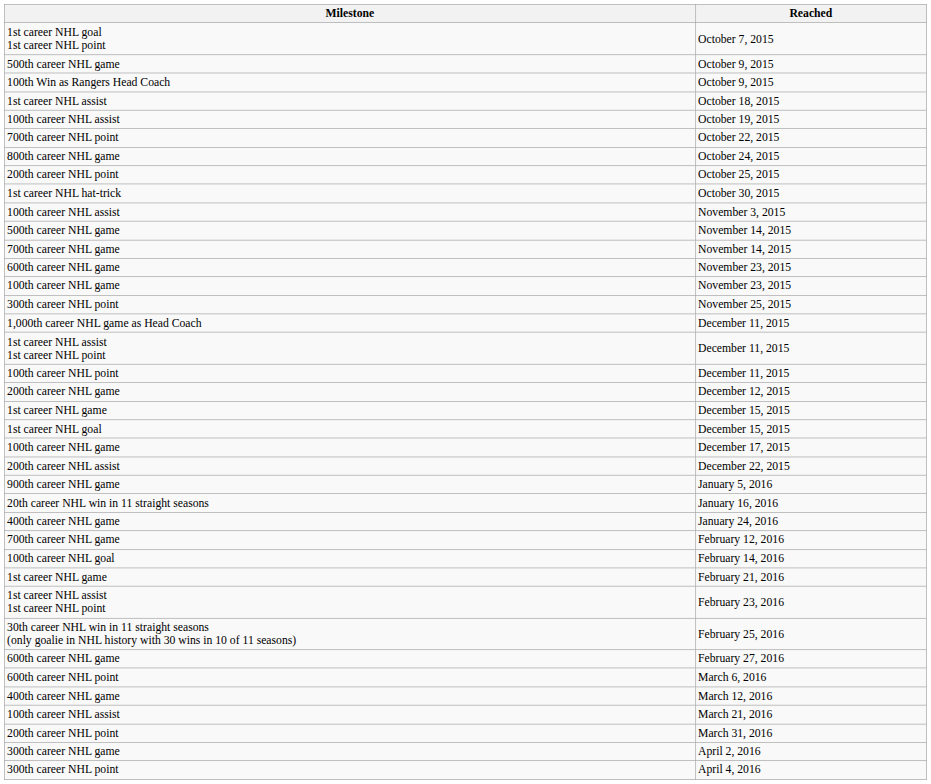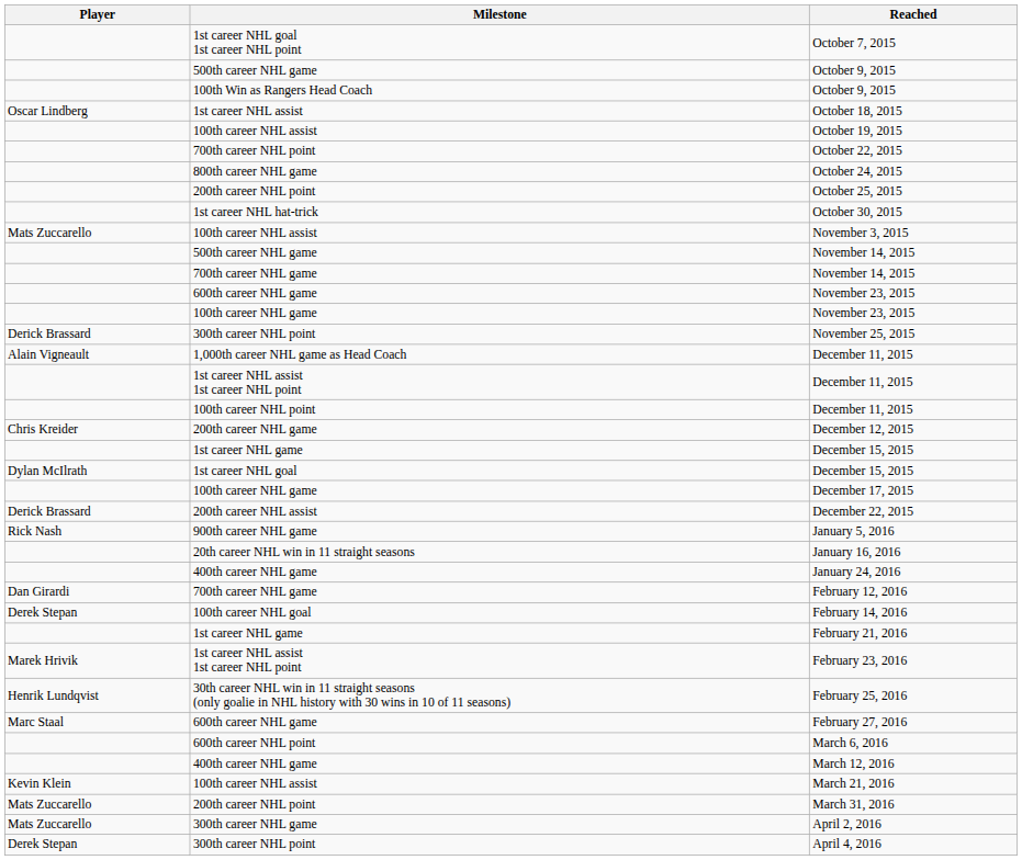 <table class="wikitable sortable" style="width:100%;">
 <tr align=center>
+<th>Player</th>
 <th>Milestone</th>
 <th>Reached</th>
 </tr>
 <tr>
+<td></td>
 <td>1st career NHL goal<br>1st career NHL point</td>
 <td>October 7, 2015</td>
 </tr>
 <tr>
+<td></td>
 <td>500th career NHL game</td>
 <td>October 9, 2015</td>
 </tr>
 <tr>
+<td></td>
 <td>100th Win as Rangers Head Coach</td>
 <td>October 9, 2015</td>
 </tr>
 <tr>
+<td>Oscar Lindberg</td>
 <td>1st career NHL assist</td>
 <td>October 18, 2015</td>
 </tr>
 <tr>
+<td></td>
 <td>100th career NHL assist</td>
 <td>October 19, 2015</td>
 </tr>
 <tr>
+<td></td>
 <td>700th career NHL point</td>
 <td>October 22, 2015</td>
 </tr>
 <tr>
+<td></td>
 <td>800th career NHL game</td>
 <td>October 24, 2015</td>
 </tr>
 <tr>
+<td></td>
 <td>200th career NHL point</td>
 <td>October 25, 2015</td>
 </tr>
 <tr>
+<td></td>
 <td>1st career NHL hat-trick</td>
 <td>October 30, 2015</td>
 </tr>
 <tr>
+<td>Mats Zuccarello</td>
 <td>100th career NHL assist</td>
 <td>November 3, 2015</td>
 </tr>
 <tr>
+<td></td>
 <td>500th career NHL game</td>
 <td>November 14, 2015</td>
 </tr>
 <tr>
+<td></td>
 <td>700th career NHL game</td>
 <td>November 14, 2015</td>
 </tr>
 <tr>
+<td></td>
 <td>600th career NHL game</td>
 <td>November 23, 2015</td>
 </tr>
 <tr>
+<td></td>
 <td>100th career NHL game</td>
 <td>November 23, 2015</td>
 </tr>
 <tr>
+<td>Derick Brassard</td>
 <td>300th career NHL point</td>
 <td>November 25, 2015</td>
 </tr>
 <tr>
+<td>Alain Vigneault</td>
 <td>1,000th career NHL game as Head Coach</td>
 <td>December 11, 2015</td>
 </tr>
 <tr>
+<td></td>
 <td>1st career NHL assist<br>1st career NHL point</td>
 <td>December 11, 2015</td>
 </tr>
 <tr>
+<td></td>
 <td>100th career NHL point</td>
 <td>December 11, 2015</td>
 </tr>
 <tr>
+<td>Chris Kreider</td>
 <td>200th career NHL game</td>
 <td>December 12, 2015</td>
 </tr>
 <tr>
+<td></td>
 <td>1st career NHL game</td>
 <td>December 15, 2015</td>
 </tr>
 <tr>
+<td>Dylan McIlrath</td>
 <td>1st career NHL goal</td>
 <td>December 15, 2015</td>
 </tr>
 <tr>
+<td></td>
 <td>100th career NHL game</td>
 <td>December 17, 2015</td>
 </tr>
 <tr>
+<td>Derick Brassard</td>
 <td>200th career NHL assist</td>
 <td>December 22, 2015</td>
 </tr>
 <tr>
+<td>Rick Nash</td>
 <td>900th career NHL game</td>
 <td>January 5, 2016</td>
 </tr>
 <tr>
+<td></td>
 <td>20th career NHL win in 11 straight seasons</td>
 <td>January 16, 2016</td>
 </tr>
 <tr>
+<td></td>
 <td>400th career NHL game</td>
 <td>January 24, 2016</td>
 </tr>
 <tr>
+<td>Dan Girardi</td>
 <td>700th career NHL game</td>
 <td>February 12, 2016</td>
 </tr>
 <tr>
+<td>Derek Stepan</td>
 <td>100th career NHL goal</td>
 <td>February 14, 2016</td>
 </tr>
 <tr>
+<td></td>
 <td>1st career NHL game</td>
 <td>February 21, 2016</td>
 </tr>
 <tr>
+<td>Marek Hrivik</td>
 <td>1st career NHL assist<br>1st career NHL point</td>
 <td>February 23, 2016</td>
 </tr>
 <tr>
+<td>Henrik Lundqvist</td>
 <td>30th career NHL win in 11 straight seasons<br>(only goalie in NHL history with 30 wins in 10 of 11 seasons)</td>
 <td>February 25, 2016</td>
 </tr>
 <tr>
+<td>Marc Staal</td>
 <td>600th career NHL game</td>
 <td>February 27, 2016</td>
 </tr>
 <tr>
+<td></td>
 <td>600th career NHL point</td>
 <td>March 6, 2016</td>
 </tr>
 <tr>
+<td></td>
 <td>400th career NHL game</td>
 <td>March 12, 2016</td>
 </tr>
 <tr>
+<td>Kevin Klein</td>
 <td>100th career NHL assist</td>
 <td>March 21, 2016</td>
 </tr>
 <tr>
+<td>Mats Zuccarello</td>
 <td>200th career NHL point</td>
 <td>March 31, 2016</td>
 </tr>
 <tr>
+<td>Mats Zuccarello</td>
 <td>300th career NHL game</td>
 <td>April 2, 2016</td>
 </tr>
 <tr>
+<td>Derek Stepan</td>
 <td>300th career NHL point</td>
 <td>April 4, 2016</td>
 </tr>
 </table>
